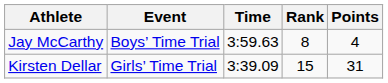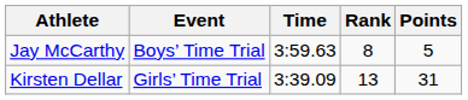 <table class="wikitable" style="font-size:90%;">
 <tr>
 <th>Athlete</th>
 <th>Event</th>
 <th>Time</th>
 <th>Rank</th>
 <th>Points</th>
 </tr>
 <tr>
 <td><a href='#'>Jay McCarthy</a></td>
 <td><a href='#'>Boys’ Time Trial</a></td>
 <td align=center>3:59.63</td>
 <td align=center>8</td>
-<td align=center>4</td>
+<td align=center>5</td>
 </tr>
 <tr>
 <td><a href='#'>Kirsten Dellar</a></td>
 <td><a href='#'>Girls’ Time Trial</a></td>
 <td align=center>3:39.09</td>
-<td align=center>15</td>
+<td align=center>13</td>
 <td align=center>31</td>
 </tr>
 </table>
